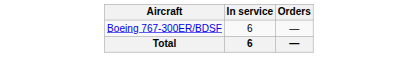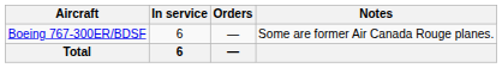 <table class="wikitable" style="border-collapse:collapse;text-align:center;margin:auto;"|+>
 <tr>
 <th>Aircraft</th>
 <th>In service</th>
 <th>Orders</th>
+<th>Notes</th>
 </tr>
 <tr>
 <td><a href='#'>Boeing 767-300ER/BDSF</a></td>
 <td>6</td>
 <td>—</td>
+<td>Some are former Air Canada Rouge planes.</td>
 </tr>
 <tr>
 <th>Total</th>
 <th>6</th>
 <th>—</th>
+<th></th>
 </tr>
 </table>
